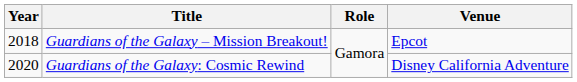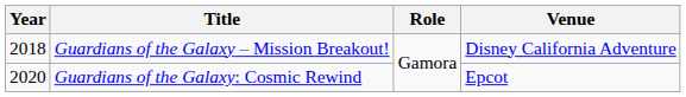 <table class="wikitable">
 <tr>
 <th>Year</th>
 <th>Title</th>
 <th>Role</th>
 <th>Venue</th>
 </tr>
 <tr>
 <td>2018</td>
 <td><a href='#'><em>Guardians of the Galaxy</em> – Mission Breakout!</a></td>
 <td rowspan="2">Gamora</td>
-<td><a href='#'>Epcot</a></td>
+<td><a href='#'>Disney California Adventure</a></td>
 </tr>
 <tr>
 <td>2020</td>
 <td><a href='#'><em>Guardians of the Galaxy</em>: Cosmic Rewind</a></td>
-<td><a href='#'>Disney California Adventure</a></td>
+<td><a href='#'>Epcot</a></td>
 </tr>
 </table>
